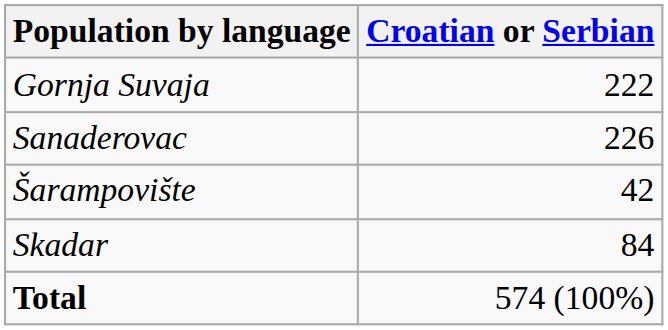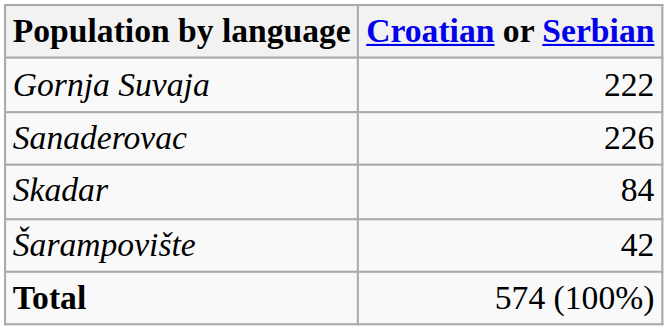 <table class="wikitable sortable">
 <tr>
 <th>Population by language</th>
 <th><a href='#'>Croatian</a> or <a href='#'>Serbian</a></th>
 </tr>
 <tr>
 <td><em>Gornja Suvaja</em></td>
 <td align="right">222</td>
 </tr>
 <tr>
 <td><em>Sanaderovac</em></td>
 <td align="right">226</td>
 </tr>
 <tr>
+<td><em>Skadar</em></td>
+<td align="right">84</td>
+</tr>
+<tr>
 <td><em>Šarampovište</em></td>
 <td align="right">42</td>
-</tr>
-<tr>
-<td><em>Skadar</em></td>
-<td align="right">84</td>
 </tr>
 <tr>
 <td><strong>Total</strong></td>
 <td align="right">574 (100%)</td>
 </tr>
 </table>
